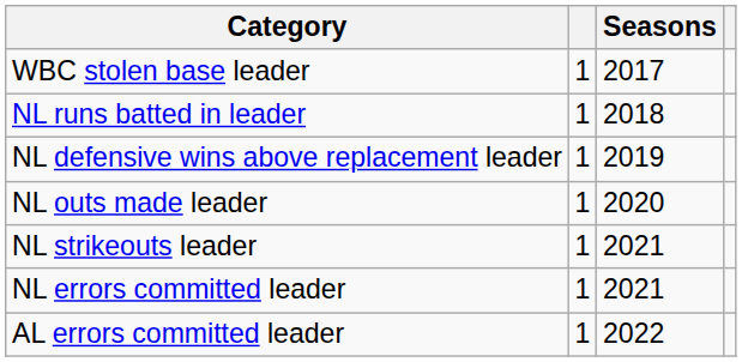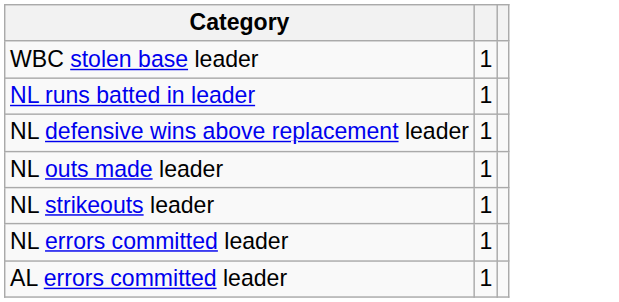 <table class="wikitable">
 <tr>
 <th>Category</th>
 <th></th>
-<th>Seasons</th>
 <th></th>
 </tr>
 <tr>
 <td>WBC <a href='#'>stolen base</a> leader</td>
 <td style="text-align:center;">1</td>
-<td>2017</td>
 <td></td>
 </tr>
 <tr>
 <td><a href='#'>NL runs batted in leader</a></td>
 <td style="text-align:center;">1</td>
-<td>2018</td>
 <td></td>
 </tr>
 <tr>
 <td>NL <a href='#'>defensive wins above replacement</a> leader</td>
 <td style="text-align:center;">1</td>
-<td>2019</td>
 <td></td>
 </tr>
 <tr>
 <td>NL <a href='#'>outs made</a> leader</td>
 <td style="text-align:center;">1</td>
-<td>2020</td>
 <td></td>
 </tr>
 <tr>
 <td>NL <a href='#'>strikeouts</a> leader</td>
 <td style="text-align:center;">1</td>
-<td>2021</td>
 <td></td>
 </tr>
 <tr>
 <td>NL <a href='#'>errors committed</a> leader</td>
 <td style="text-align:center;">1</td>
-<td>2021</td>
 <td></td>
 </tr>
 <tr>
 <td>AL <a href='#'>errors committed</a> leader</td>
 <td style="text-align:center;">1</td>
-<td>2022</td>
 <td></td>
 </tr>
 </table>
